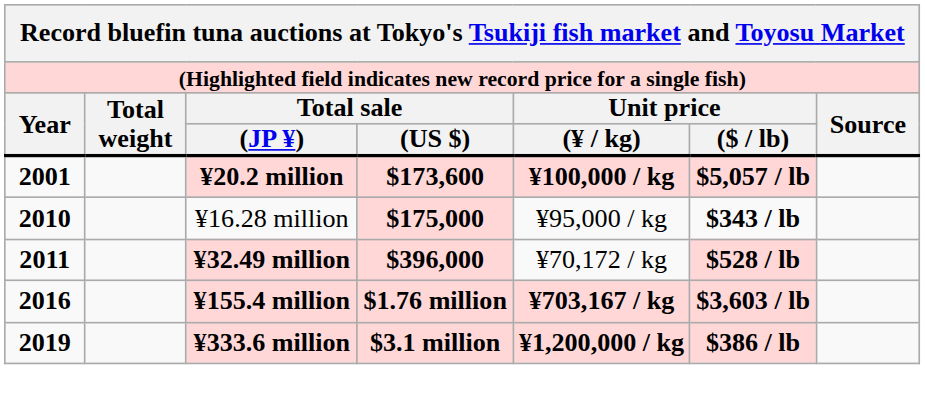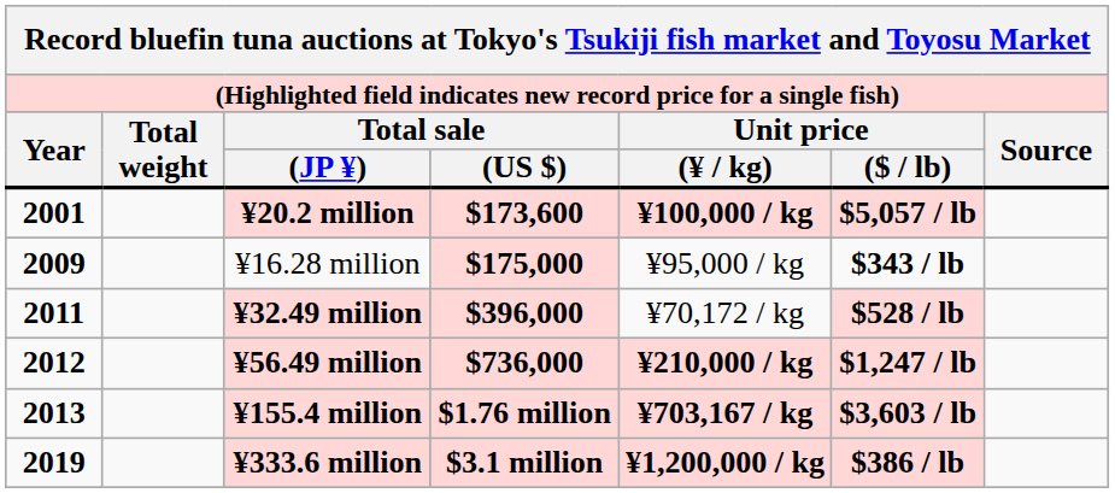 <table class="wikitable" style="text-align:center;">
 <tr>
 <th style="padding:8px;" colspan="7">Record bluefin tuna auctions at Tokyo's <a href='#'>Tsukiji fish market</a> and <a href='#'>Toyosu Market</a></th>
 </tr>
 <tr>
 <th style="padding:0; background:#ffd7d7; color:black;" colspan="7"><small>(Highlighted field indicates new record price for a single fish)</small></th>
 </tr>
 <tr>
 <th style="padding:0 8px; border-bottom:2px solid black;" rowspan="2">Year</th>
 <th style="padding:0 8px; border-bottom:2px solid black;" rowspan="2">Total<br>weight</th>
 <th style="padding:0 8px;" colspan="2">Total sale</th>
 <th style="padding:0 8px;" colspan="2">Unit price</th>
 <th style="padding:0 8px; border-bottom:2px solid black;" rowspan="2">Source</th>
 </tr>
 <tr>
 <th style="padding:0 8px; border-bottom:2px solid black;">(<a href='#'>JP ¥</a>)</th>
 <th style="padding:0 8px; border-bottom:2px solid black;">(US $)</th>
 <th style="padding:0 8px; border-bottom:2px solid black;">(¥ / kg)</th>
 <th style="padding:0 8px; border-bottom:2px solid black;">($ / lb)</th>
 </tr>
 <tr>
 <td style="padding:0;" 8px;><strong>2001</strong></td>
 <td style="padding:0;" 8px;></td>
 <td style="padding:0 8px; background:#ffd7d7; color:black;"><strong>¥20.2 million</strong></td>
 <td style="padding:0 8px; background:#ffd7d7; color:black;"><strong>$173,600</strong></td>
 <td style="padding:0 8px; background:#ffd7d7; color:black;"><strong>¥100,000 / kg</strong></td>
 <td style="background:#ffd7d7; color:black;"><strong>$5,057 / lb</strong></td>
 <td></td>
 </tr>
 <tr>
-<td><strong>2010</strong></td>
+<td><strong>2009</strong></td>
 <td></td>
 <td>¥16.28 million</td>
 <td style="background:#ffd7d7; color:black;"><strong>$175,000</strong></td>
 <td>¥95,000 / kg</td>
 <td><strong>$343 / lb</strong></td>
 <td></td>
 </tr>
 <tr>
 <td><strong>2011</strong></td>
 <td></td>
 <td style="background:#ffd7d7; color:black;"><strong>¥32.49 million</strong></td>
 <td style="background:#ffd7d7; color:black;"><strong>$396,000</strong></td>
 <td>¥70,172 / kg</td>
 <td style="background:#ffd7d7; color:black;"><strong>$528 / lb</strong></td>
 <td></td>
 </tr>
 <tr>
-<td><strong>2016</strong></td>
+<td><strong>2012</strong></td>
+<td></td>
+<td style="background:#ffd7d7; color:black;"><strong>¥56.49 million</strong></td>
+<td style="background:#ffd7d7; color:black;"><strong>$736,000</strong></td>
+<td style="background:#ffd7d7; color:black;"><strong>¥210,000 / kg</strong></td>
+<td style="background:#ffd7d7; color:black;"><strong>$1,247 / lb</strong></td>
+<td></td>
+</tr>
+<tr>
+<td><strong>2013</strong></td>
 <td></td>
 <td style="background:#ffd7d7; color:black;"><strong>¥155.4 million</strong></td>
 <td style="background:#ffd7d7; color:black;"><strong>$1.76 million</strong></td>
 <td style="background:#ffd7d7; color:black;"><strong>¥703,167 / kg</strong></td>
 <td style="background:#ffd7d7; color:black;"><strong>$3,603 / lb</strong></td>
 <td></td>
 </tr>
 <tr>
 <td><strong>2019</strong></td>
 <td></td>
 <td style="background:#ffd7d7; color:black;"><strong>¥333.6 million</strong></td>
 <td style="background:#ffd7d7; color:black;"><strong>$3.1 million</strong></td>
 <td style="background:#ffd7d7; color:black;"><strong>¥1,200,000 / kg</strong></td>
 <td style="padding:0 8px; background:#ffd7d7; color:black;"><strong>$386 / lb</strong></td>
 <td></td>
 </tr>
 </table>
